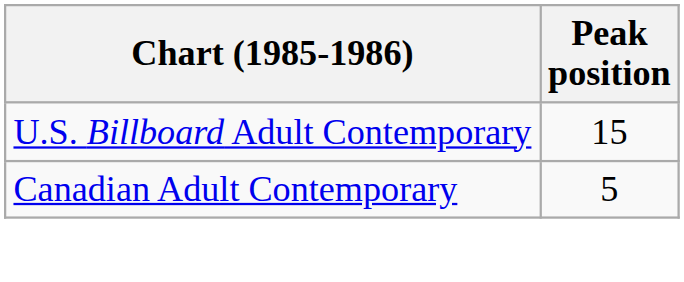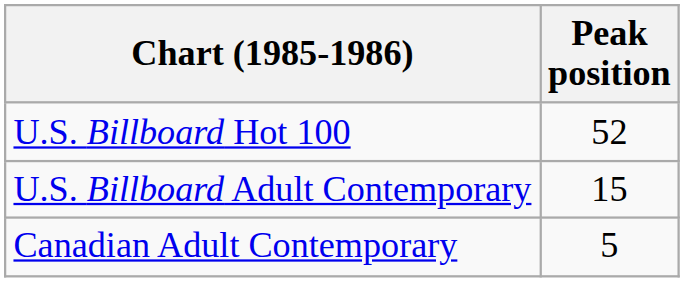 <table class="wikitable">
 <tr>
 <th>Chart (1985-1986)</th>
 <th>Peak<br>position</th>
+</tr>
+<tr>
+<td><a href='#'>U.S. <em>Billboard</em> Hot 100</a></td>
+<td style="text-align:center;">52</td>
 </tr>
 <tr>
 <td><a href='#'>U.S. <em>Billboard</em> Adult Contemporary</a></td>
 <td style="text-align:center;">15</td>
 </tr>
 <tr>
 <td><a href='#'>Canadian Adult Contemporary</a></td>
 <td style="text-align:center;">5</td>
 </tr>
 </table>
